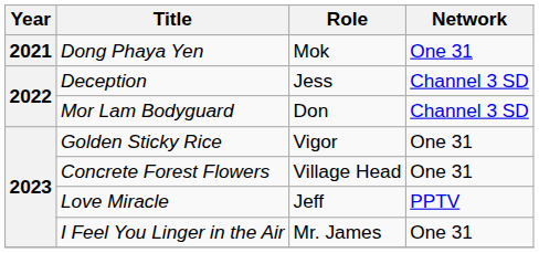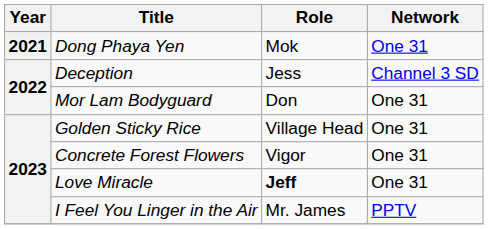 <table class="wikitable plainrowheaders sortable">
 <tr>
 <th scope="col">Year</th>
 <th scope="col">Title</th>
 <th scope="col">Role</th>
 <th scope="col">Network</th>
 </tr>
 <tr>
 <th scope="row">2021</th>
 <td><em>Dong Phaya Yen</em></td>
 <td>Mok</td>
 <td><a href='#'>One 31</a></td>
 </tr>
 <tr>
 <th scope="row" rowspan=2>2022</th>
 <td><em>Deception</em></td>
 <td>Jess</td>
 <td><a href='#'>Channel 3 SD</a></td>
 </tr>
 <tr>
 <td><em>Mor Lam Bodyguard</em></td>
 <td>Don</td>
-<td><a href='#'>Channel 3 SD</a></td>
+<td>One 31</td>
 </tr>
 <tr>
 <th scope="row" rowspan=4>2023</th>
 <td><em>Golden Sticky Rice</em></td>
+<td>Village Head</td>
+<td>One 31</td>
+</tr>
+<tr>
+<td><em>Concrete Forest Flowers</em></td>
 <td>Vigor</td>
 <td>One 31</td>
 </tr>
 <tr>
-<td><em>Concrete Forest Flowers</em></td>
-<td>Village Head</td>
+<td><em>Love Miracle</em></td>
+<td><strong>Jeff</strong></td>
 <td>One 31</td>
-</tr>
-<tr>
-<td><em>Love Miracle</em></td>
-<td>Jeff</td>
-<td><a href='#'>PPTV</a></td>
 </tr>
 <tr>
 <td><em>I Feel You Linger in the Air</em></td>
 <td>Mr. James</td>
-<td>One 31</td>
+<td><a href='#'>PPTV</a></td>
 </tr>
 <tr>
 </tr>
 </table>
